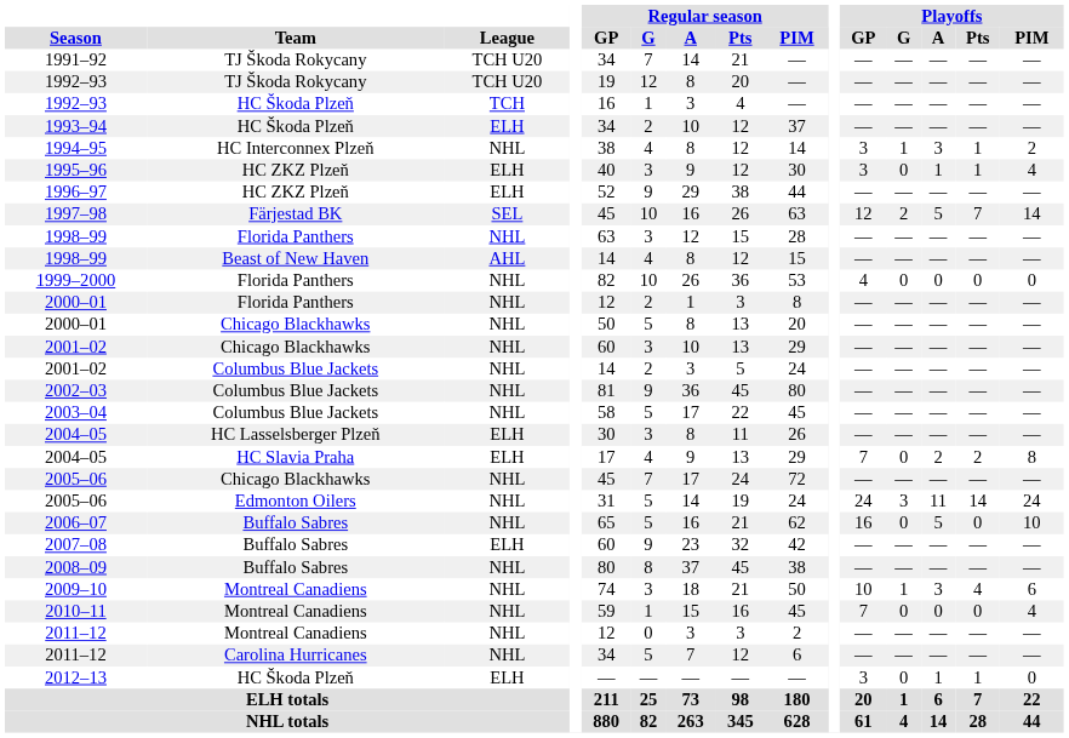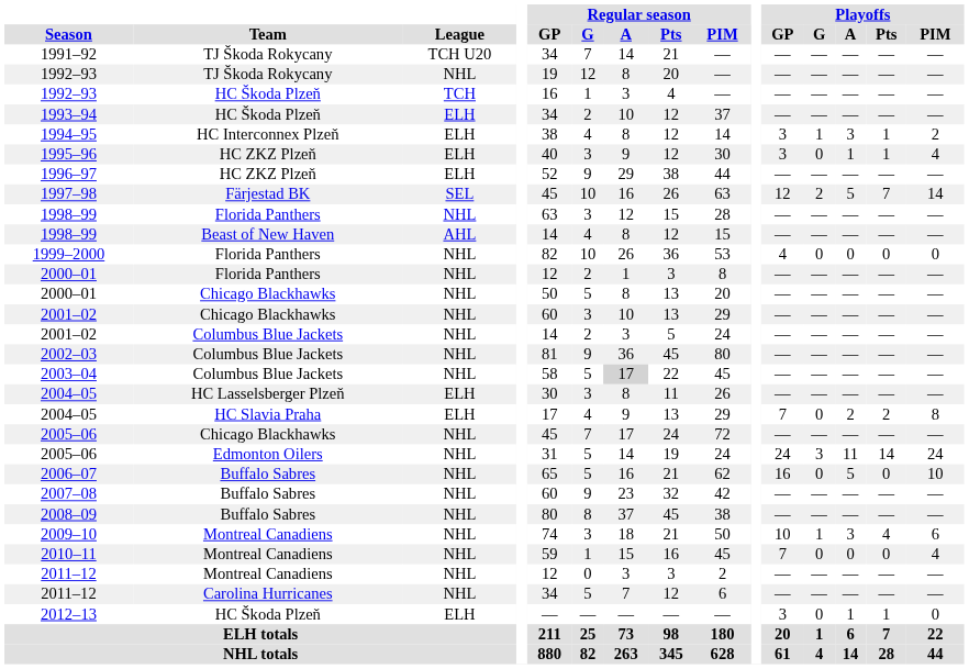 <table border="0" cellpadding="1" cellspacing="0" style="text-align:center; width:60em">
 <tr bgcolor="#e0e0e0">
 <th colspan="3" bgcolor="#ffffff"> </th>
 <th rowspan="99" bgcolor="#ffffff"> </th>
 <th colspan="5"><a href='#'>Regular season</a></th>
 <th rowspan="99" bgcolor="#ffffff"> </th>
 <th colspan="5"><a href='#'>Playoffs</a></th>
 </tr>
 <tr bgcolor="#e0e0e0">
 <th><a href='#'>Season</a></th>
 <th>Team</th>
 <th>League</th>
 <th>GP</th>
 <th><a href='#'>G</a></th>
 <th><a href='#'>A</a></th>
 <th><a href='#'>Pts</a></th>
 <th><a href='#'>PIM</a></th>
 <th>GP</th>
 <th>G</th>
 <th>A</th>
 <th>Pts</th>
 <th>PIM</th>
 </tr>
 <tr>
 <td>1991–92</td>
 <td>TJ Škoda Rokycany</td>
 <td>TCH U20</td>
 <td>34</td>
 <td>7</td>
 <td>14</td>
 <td>21</td>
 <td>—</td>
 <td>—</td>
 <td>—</td>
 <td>—</td>
 <td>—</td>
 <td>—</td>
 </tr>
 <tr bgcolor="#f0f0f0">
 <td>1992–93</td>
 <td>TJ Škoda Rokycany</td>
-<td>TCH U20</td>
+<td>NHL</td>
 <td>19</td>
 <td>12</td>
 <td>8</td>
 <td>20</td>
 <td>—</td>
 <td>—</td>
 <td>—</td>
 <td>—</td>
 <td>—</td>
 <td>—</td>
 </tr>
 <tr>
 <td><a href='#'>1992–93</a></td>
 <td><a href='#'>HC Škoda Plzeň</a></td>
 <td><a href='#'>TCH</a></td>
 <td>16</td>
 <td>1</td>
 <td>3</td>
 <td>4</td>
 <td>—</td>
 <td>—</td>
 <td>—</td>
 <td>—</td>
 <td>—</td>
 <td>—</td>
 </tr>
 <tr bgcolor="#f0f0f0">
 <td><a href='#'>1993–94</a></td>
 <td>HC Škoda Plzeň</td>
 <td><a href='#'>ELH</a></td>
 <td>34</td>
 <td>2</td>
 <td>10</td>
 <td>12</td>
 <td>37</td>
 <td>—</td>
 <td>—</td>
 <td>—</td>
 <td>—</td>
 <td>—</td>
 </tr>
 <tr>
 <td><a href='#'>1994–95</a></td>
 <td>HC Interconnex Plzeň</td>
-<td>NHL</td>
+<td>ELH</td>
 <td>38</td>
 <td>4</td>
 <td>8</td>
 <td>12</td>
 <td>14</td>
 <td>3</td>
 <td>1</td>
 <td>3</td>
 <td>1</td>
 <td>2</td>
 </tr>
 <tr bgcolor="#f0f0f0">
 <td><a href='#'>1995–96</a></td>
 <td>HC ZKZ Plzeň</td>
 <td>ELH</td>
 <td>40</td>
 <td>3</td>
 <td>9</td>
 <td>12</td>
 <td>30</td>
 <td>3</td>
 <td>0</td>
 <td>1</td>
 <td>1</td>
 <td>4</td>
 </tr>
 <tr>
 <td><a href='#'>1996–97</a></td>
 <td>HC ZKZ Plzeň</td>
 <td>ELH</td>
 <td>52</td>
 <td>9</td>
 <td>29</td>
 <td>38</td>
 <td>44</td>
 <td>—</td>
 <td>—</td>
 <td>—</td>
 <td>—</td>
 <td>—</td>
 </tr>
 <tr bgcolor="#f0f0f0">
 <td><a href='#'>1997–98</a></td>
 <td><a href='#'>Färjestad BK</a></td>
 <td><a href='#'>SEL</a></td>
 <td>45</td>
 <td>10</td>
 <td>16</td>
 <td>26</td>
 <td>63</td>
 <td>12</td>
 <td>2</td>
 <td>5</td>
 <td>7</td>
 <td>14</td>
 </tr>
 <tr>
 <td><a href='#'>1998–99</a></td>
 <td><a href='#'>Florida Panthers</a></td>
 <td><a href='#'>NHL</a></td>
 <td>63</td>
 <td>3</td>
 <td>12</td>
 <td>15</td>
 <td>28</td>
 <td>—</td>
 <td>—</td>
 <td>—</td>
 <td>—</td>
 <td>—</td>
 </tr>
 <tr bgcolor="#f0f0f0">
 <td><a href='#'>1998–99</a></td>
 <td><a href='#'>Beast of New Haven</a></td>
 <td><a href='#'>AHL</a></td>
 <td>14</td>
 <td>4</td>
 <td>8</td>
 <td>12</td>
 <td>15</td>
 <td>—</td>
 <td>—</td>
 <td>—</td>
 <td>—</td>
 <td>—</td>
 </tr>
 <tr>
 <td><a href='#'>1999–2000</a></td>
 <td>Florida Panthers</td>
 <td>NHL</td>
 <td>82</td>
 <td>10</td>
 <td>26</td>
 <td>36</td>
 <td>53</td>
 <td>4</td>
 <td>0</td>
 <td>0</td>
 <td>0</td>
 <td>0</td>
 </tr>
 <tr bgcolor="#f0f0f0">
 <td><a href='#'>2000–01</a></td>
 <td>Florida Panthers</td>
 <td>NHL</td>
 <td>12</td>
 <td>2</td>
 <td>1</td>
 <td>3</td>
 <td>8</td>
 <td>—</td>
 <td>—</td>
 <td>—</td>
 <td>—</td>
 <td>—</td>
 </tr>
 <tr>
 <td>2000–01</td>
 <td><a href='#'>Chicago Blackhawks</a></td>
 <td>NHL</td>
 <td>50</td>
 <td>5</td>
 <td>8</td>
 <td>13</td>
 <td>20</td>
 <td>—</td>
 <td>—</td>
 <td>—</td>
 <td>—</td>
 <td>—</td>
 </tr>
 <tr bgcolor="#f0f0f0">
 <td><a href='#'>2001–02</a></td>
 <td>Chicago Blackhawks</td>
 <td>NHL</td>
 <td>60</td>
 <td>3</td>
 <td>10</td>
 <td>13</td>
 <td>29</td>
 <td>—</td>
 <td>—</td>
 <td>—</td>
 <td>—</td>
 <td>—</td>
 </tr>
 <tr>
 <td>2001–02</td>
 <td><a href='#'>Columbus Blue Jackets</a></td>
 <td>NHL</td>
 <td>14</td>
 <td>2</td>
 <td>3</td>
 <td>5</td>
 <td>24</td>
 <td>—</td>
 <td>—</td>
 <td>—</td>
 <td>—</td>
 <td>—</td>
 </tr>
 <tr bgcolor="#f0f0f0">
 <td><a href='#'>2002–03</a></td>
 <td>Columbus Blue Jackets</td>
 <td>NHL</td>
 <td>81</td>
 <td>9</td>
 <td>36</td>
 <td>45</td>
 <td>80</td>
 <td>—</td>
 <td>—</td>
 <td>—</td>
 <td>—</td>
 <td>—</td>
 </tr>
 <tr>
 <td><a href='#'>2003–04</a></td>
 <td>Columbus Blue Jackets</td>
 <td>NHL</td>
 <td>58</td>
 <td>5</td>
-<td>17</td>
+<td style="background: lightgrey;">17</td>
 <td>22</td>
 <td>45</td>
 <td>—</td>
 <td>—</td>
 <td>—</td>
 <td>—</td>
 <td>—</td>
 </tr>
 <tr bgcolor="#f0f0f0">
 <td><a href='#'>2004–05</a></td>
 <td>HC Lasselsberger Plzeň</td>
 <td>ELH</td>
 <td>30</td>
 <td>3</td>
 <td>8</td>
 <td>11</td>
 <td>26</td>
 <td>—</td>
 <td>—</td>
 <td>—</td>
 <td>—</td>
 <td>—</td>
 </tr>
 <tr>
 <td>2004–05</td>
 <td><a href='#'>HC Slavia Praha</a></td>
 <td>ELH</td>
 <td>17</td>
 <td>4</td>
 <td>9</td>
 <td>13</td>
 <td>29</td>
 <td>7</td>
 <td>0</td>
 <td>2</td>
 <td>2</td>
 <td>8</td>
 </tr>
 <tr bgcolor="#f0f0f0">
 <td><a href='#'>2005–06</a></td>
 <td>Chicago Blackhawks</td>
 <td>NHL</td>
 <td>45</td>
 <td>7</td>
 <td>17</td>
 <td>24</td>
 <td>72</td>
 <td>—</td>
 <td>—</td>
 <td>—</td>
 <td>—</td>
 <td>—</td>
 </tr>
 <tr>
 <td>2005–06</td>
 <td><a href='#'>Edmonton Oilers</a></td>
 <td>NHL</td>
 <td>31</td>
 <td>5</td>
 <td>14</td>
 <td>19</td>
 <td>24</td>
 <td>24</td>
 <td>3</td>
 <td>11</td>
 <td>14</td>
 <td>24</td>
 </tr>
 <tr bgcolor="#f0f0f0">
 <td><a href='#'>2006–07</a></td>
 <td><a href='#'>Buffalo Sabres</a></td>
 <td>NHL</td>
 <td>65</td>
 <td>5</td>
 <td>16</td>
 <td>21</td>
 <td>62</td>
 <td>16</td>
 <td>0</td>
 <td>5</td>
 <td>0</td>
 <td>10</td>
 </tr>
 <tr>
 <td><a href='#'>2007–08</a></td>
 <td>Buffalo Sabres</td>
-<td>ELH</td>
+<td>NHL</td>
 <td>60</td>
 <td>9</td>
 <td>23</td>
 <td>32</td>
 <td>42</td>
 <td>—</td>
 <td>—</td>
 <td>—</td>
 <td>—</td>
 <td>—</td>
 </tr>
 <tr bgcolor="#f0f0f0">
 <td><a href='#'>2008–09</a></td>
 <td>Buffalo Sabres</td>
 <td>NHL</td>
 <td>80</td>
 <td>8</td>
 <td>37</td>
 <td>45</td>
 <td>38</td>
 <td>—</td>
 <td>—</td>
 <td>—</td>
 <td>—</td>
 <td>—</td>
 </tr>
 <tr>
 <td><a href='#'>2009–10</a></td>
 <td><a href='#'>Montreal Canadiens</a></td>
 <td>NHL</td>
 <td>74</td>
 <td>3</td>
 <td>18</td>
 <td>21</td>
 <td>50</td>
 <td>10</td>
 <td>1</td>
 <td>3</td>
 <td>4</td>
 <td>6</td>
 </tr>
 <tr bgcolor="#f0f0f0">
 <td><a href='#'>2010–11</a></td>
 <td>Montreal Canadiens</td>
 <td>NHL</td>
 <td>59</td>
 <td>1</td>
 <td>15</td>
 <td>16</td>
 <td>45</td>
 <td>7</td>
 <td>0</td>
 <td>0</td>
 <td>0</td>
 <td>4</td>
 </tr>
 <tr>
 <td><a href='#'>2011–12</a></td>
 <td>Montreal Canadiens</td>
 <td>NHL</td>
 <td>12</td>
 <td>0</td>
 <td>3</td>
 <td>3</td>
 <td>2</td>
 <td>—</td>
 <td>—</td>
 <td>—</td>
 <td>—</td>
 <td>—</td>
 </tr>
 <tr bgcolor="#f0f0f0">
 <td>2011–12</td>
 <td><a href='#'>Carolina Hurricanes</a></td>
 <td>NHL</td>
 <td>34</td>
 <td>5</td>
 <td>7</td>
 <td>12</td>
 <td>6</td>
 <td>—</td>
 <td>—</td>
 <td>—</td>
 <td>—</td>
 <td>—</td>
 </tr>
 <tr>
 <td><a href='#'>2012–13</a></td>
 <td>HC Škoda Plzeň</td>
 <td>ELH</td>
 <td>—</td>
 <td>—</td>
 <td>—</td>
 <td>—</td>
 <td>—</td>
 <td>3</td>
 <td>0</td>
 <td>1</td>
 <td>1</td>
 <td>0</td>
 </tr>
 <tr bgcolor="#e0e0e0">
 <th colspan="3">ELH totals</th>
 <th>211</th>
 <th>25</th>
 <th>73</th>
 <th>98</th>
 <th>180</th>
 <th>20</th>
 <th>1</th>
 <th>6</th>
 <th>7</th>
 <th>22</th>
 </tr>
 <tr bgcolor="#e0e0e0">
 <th colspan="3">NHL totals</th>
 <th>880</th>
 <th>82</th>
 <th>263</th>
 <th>345</th>
 <th>628</th>
 <th>61</th>
 <th>4</th>
 <th>14</th>
 <th>28</th>
 <th>44</th>
 </tr>
 </table>
